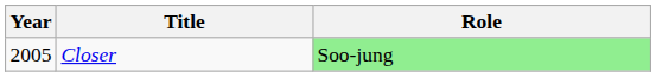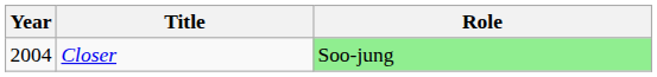 <table class="wikitable" style="width:500px">
 <tr>
 <th width=10>Year</th>
 <th>Title</th>
 <th>Role</th>
 </tr>
 <tr>
-<td>2005</td>
+<td>2004</td>
 <td><em><a href='#'>Closer</a></em></td>
 <td style="background: lightgreen;">Soo-jung</td>
 </tr>
 </table>
